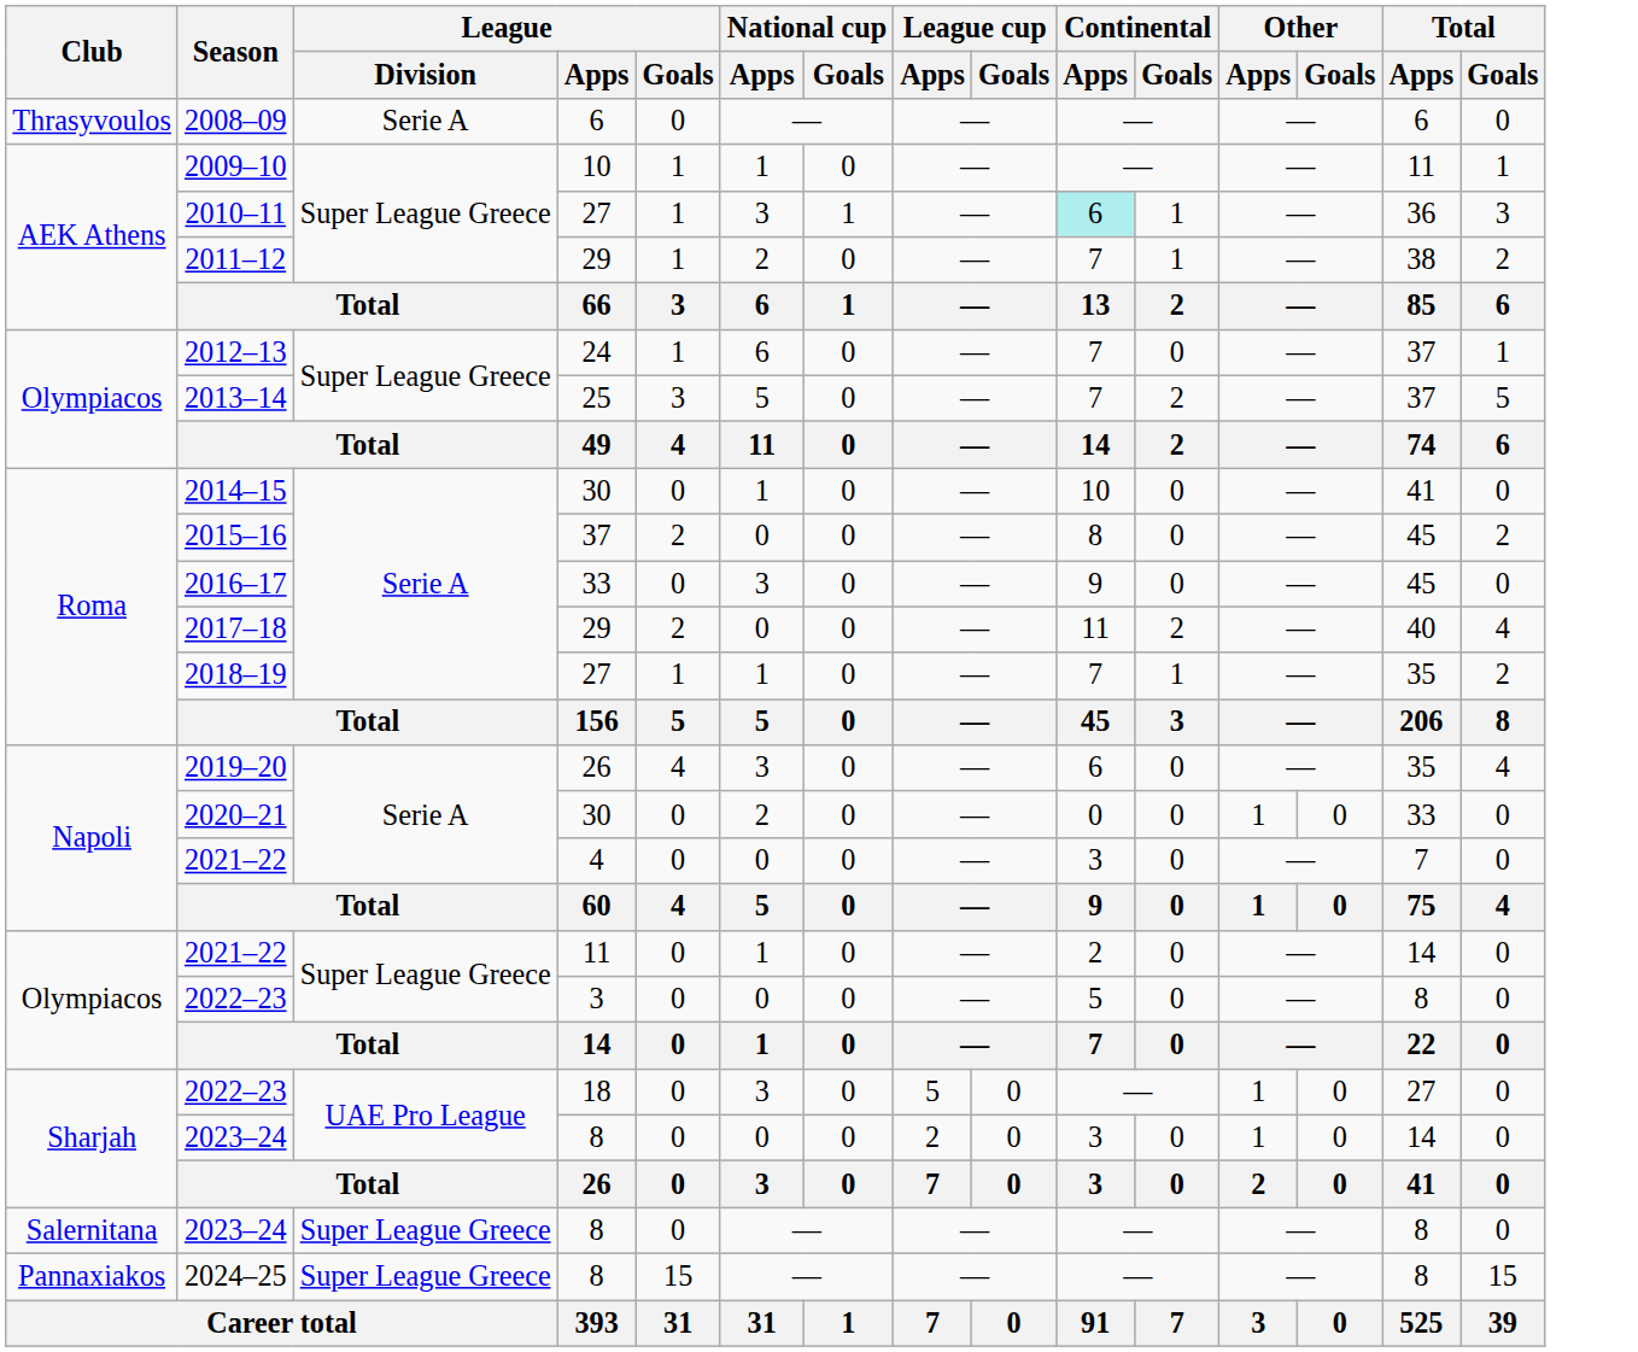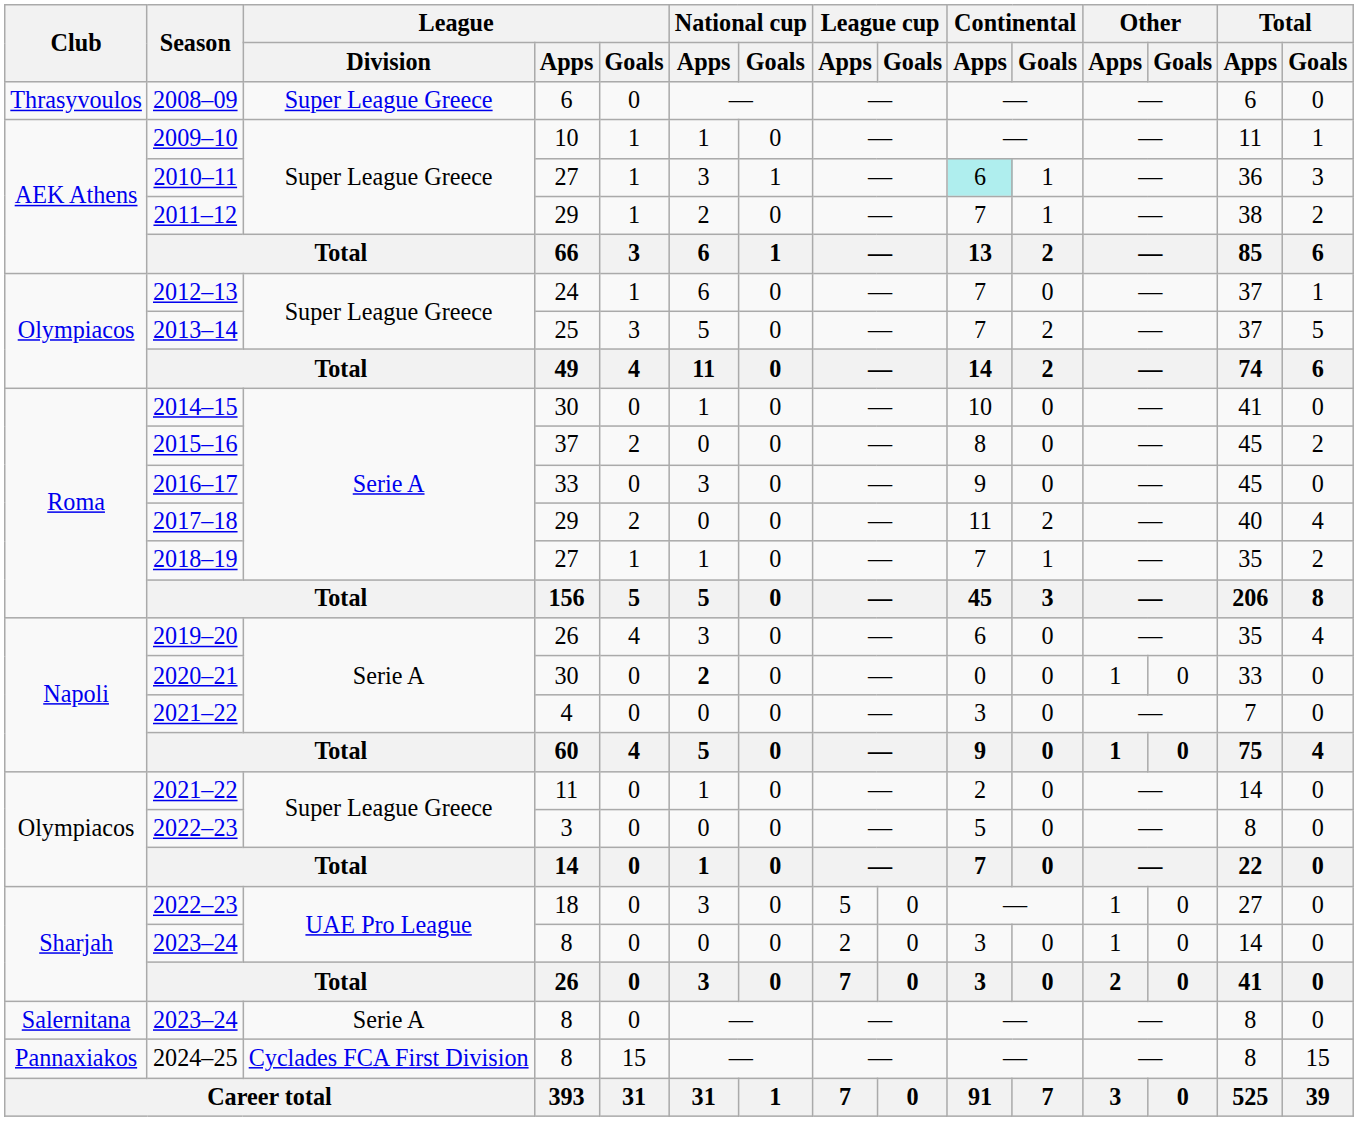 <table class="wikitable" style="text-align:center">
 <tr>
 <th rowspan="2">Club</th>
 <th rowspan="2">Season</th>
 <th colspan="3">League</th>
 <th colspan="2">National cup</th>
 <th colspan="2">League cup</th>
 <th colspan="2">Continental</th>
 <th colspan="2">Other</th>
 <th colspan="2">Total</th>
 </tr>
 <tr>
 <th>Division</th>
 <th>Apps</th>
 <th>Goals</th>
 <th>Apps</th>
 <th>Goals</th>
 <th>Apps</th>
 <th>Goals</th>
 <th>Apps</th>
 <th>Goals</th>
 <th>Apps</th>
 <th>Goals</th>
 <th>Apps</th>
 <th>Goals</th>
 </tr>
 <tr>
 <td><a href='#'>Thrasyvoulos</a></td>
 <td><a href='#'>2008–09</a></td>
-<td>Serie A</td>
+<td><a href='#'>Super League Greece</a></td>
 <td>6</td>
 <td>0</td>
 <td colspan="2">—</td>
 <td colspan="2">—</td>
 <td colspan="2">—</td>
 <td colspan="2">—</td>
 <td>6</td>
 <td>0</td>
 </tr>
 <tr>
 <td rowspan="4"><a href='#'>AEK Athens</a></td>
 <td><a href='#'>2009–10</a></td>
 <td rowspan="3">Super League Greece</td>
 <td>10</td>
 <td>1</td>
 <td>1</td>
 <td>0</td>
 <td colspan="2">—</td>
 <td colspan="2">—</td>
 <td colspan="2">—</td>
 <td>11</td>
 <td>1</td>
 </tr>
 <tr>
 <td><a href='#'>2010–11</a></td>
 <td>27</td>
 <td>1</td>
 <td>3</td>
 <td>1</td>
 <td colspan="2">—</td>
 <td style="background: paleturquoise;">6</td>
 <td>1</td>
 <td colspan="2">—</td>
 <td>36</td>
 <td>3</td>
 </tr>
 <tr>
 <td><a href='#'>2011–12</a></td>
 <td>29</td>
 <td>1</td>
 <td>2</td>
 <td>0</td>
 <td colspan="2">—</td>
 <td>7</td>
 <td>1</td>
 <td colspan="2">—</td>
 <td>38</td>
 <td>2</td>
 </tr>
 <tr>
 <th colspan="2">Total</th>
 <th>66</th>
 <th>3</th>
 <th>6</th>
 <th>1</th>
 <th colspan="2">—</th>
 <th>13</th>
 <th>2</th>
 <th colspan="2">—</th>
 <th>85</th>
 <th>6</th>
 </tr>
 <tr>
 <td rowspan="3"><a href='#'>Olympiacos</a></td>
 <td><a href='#'>2012–13</a></td>
 <td rowspan="2">Super League Greece</td>
 <td>24</td>
 <td>1</td>
 <td>6</td>
 <td>0</td>
 <td colspan="2">—</td>
 <td>7</td>
 <td>0</td>
 <td colspan="2">—</td>
 <td>37</td>
 <td>1</td>
 </tr>
 <tr>
 <td><a href='#'>2013–14</a></td>
 <td>25</td>
 <td>3</td>
 <td>5</td>
 <td>0</td>
 <td colspan="2">—</td>
 <td>7</td>
 <td>2</td>
 <td colspan="2">—</td>
 <td>37</td>
 <td>5</td>
 </tr>
 <tr>
 <th colspan="2">Total</th>
 <th>49</th>
 <th>4</th>
 <th>11</th>
 <th>0</th>
 <th colspan="2">—</th>
 <th>14</th>
 <th>2</th>
 <th colspan="2">—</th>
 <th>74</th>
 <th>6</th>
 </tr>
 <tr>
 <td rowspan="6"><a href='#'>Roma</a></td>
 <td><a href='#'>2014–15</a></td>
 <td rowspan="5"><a href='#'>Serie A</a></td>
 <td>30</td>
 <td>0</td>
 <td>1</td>
 <td>0</td>
 <td colspan="2">—</td>
 <td>10</td>
 <td>0</td>
 <td colspan="2">—</td>
 <td>41</td>
 <td>0</td>
 </tr>
 <tr>
 <td><a href='#'>2015–16</a></td>
 <td>37</td>
 <td>2</td>
 <td>0</td>
 <td>0</td>
 <td colspan="2">—</td>
 <td>8</td>
 <td>0</td>
 <td colspan="2">—</td>
 <td>45</td>
 <td>2</td>
 </tr>
 <tr>
 <td><a href='#'>2016–17</a></td>
 <td>33</td>
 <td>0</td>
 <td>3</td>
 <td>0</td>
 <td colspan="2">—</td>
 <td>9</td>
 <td>0</td>
 <td colspan="2">—</td>
 <td>45</td>
 <td>0</td>
 </tr>
 <tr>
 <td><a href='#'>2017–18</a></td>
 <td>29</td>
 <td>2</td>
 <td>0</td>
 <td>0</td>
 <td colspan="2">—</td>
 <td>11</td>
 <td>2</td>
 <td colspan="2">—</td>
 <td>40</td>
 <td>4</td>
 </tr>
 <tr>
 <td><a href='#'>2018–19</a></td>
 <td>27</td>
 <td>1</td>
 <td>1</td>
 <td>0</td>
 <td colspan="2">—</td>
 <td>7</td>
 <td>1</td>
 <td colspan="2">—</td>
 <td>35</td>
 <td>2</td>
 </tr>
 <tr>
 <th colspan="2">Total</th>
 <th>156</th>
 <th>5</th>
 <th>5</th>
 <th>0</th>
 <th colspan="2">—</th>
 <th>45</th>
 <th>3</th>
 <th colspan="2">—</th>
 <th>206</th>
 <th>8</th>
 </tr>
 <tr>
 <td rowspan="4"><a href='#'>Napoli</a></td>
 <td><a href='#'>2019–20</a></td>
 <td rowspan="3">Serie A</td>
 <td>26</td>
 <td>4</td>
 <td>3</td>
 <td>0</td>
 <td colspan="2">—</td>
 <td>6</td>
 <td>0</td>
 <td colspan="2">—</td>
 <td>35</td>
 <td>4</td>
 </tr>
 <tr>
 <td><a href='#'>2020–21</a></td>
 <td>30</td>
 <td>0</td>
-<td>2</td>
+<td><strong>2</strong></td>
 <td>0</td>
 <td colspan="2">—</td>
 <td>0</td>
 <td>0</td>
 <td>1</td>
 <td>0</td>
 <td>33</td>
 <td>0</td>
 </tr>
 <tr>
 <td><a href='#'>2021–22</a></td>
 <td>4</td>
 <td>0</td>
 <td>0</td>
 <td>0</td>
 <td colspan="2">—</td>
 <td>3</td>
 <td>0</td>
 <td colspan="2">—</td>
 <td>7</td>
 <td>0</td>
 </tr>
 <tr>
 <th colspan="2">Total</th>
 <th>60</th>
 <th>4</th>
 <th>5</th>
 <th>0</th>
 <th colspan="2">—</th>
 <th>9</th>
 <th>0</th>
 <th>1</th>
 <th>0</th>
 <th>75</th>
 <th>4</th>
 </tr>
 <tr>
 <td rowspan="3">Olympiacos</td>
 <td><a href='#'>2021–22</a></td>
 <td rowspan="2">Super League Greece</td>
 <td>11</td>
 <td>0</td>
 <td>1</td>
 <td>0</td>
 <td colspan="2">—</td>
 <td>2</td>
 <td>0</td>
 <td colspan="2">—</td>
 <td>14</td>
 <td>0</td>
 </tr>
 <tr>
 <td><a href='#'>2022–23</a></td>
 <td>3</td>
 <td>0</td>
 <td>0</td>
 <td>0</td>
 <td colspan="2">—</td>
 <td>5</td>
 <td>0</td>
 <td colspan="2">—</td>
 <td>8</td>
 <td>0</td>
 </tr>
 <tr>
 <th colspan="2">Total</th>
 <th>14</th>
 <th>0</th>
 <th>1</th>
 <th>0</th>
 <th colspan="2">—</th>
 <th>7</th>
 <th>0</th>
 <th colspan="2">—</th>
 <th>22</th>
 <th>0</th>
 </tr>
 <tr>
 <td rowspan="3"><a href='#'>Sharjah</a></td>
 <td><a href='#'>2022–23</a></td>
 <td rowspan="2"><a href='#'>UAE Pro League</a></td>
 <td>18</td>
 <td>0</td>
 <td>3</td>
 <td>0</td>
 <td>5</td>
 <td>0</td>
 <td colspan="2">—</td>
 <td>1</td>
 <td>0</td>
 <td>27</td>
 <td>0</td>
 </tr>
 <tr>
 <td><a href='#'>2023–24</a></td>
 <td>8</td>
 <td>0</td>
 <td>0</td>
 <td>0</td>
 <td>2</td>
 <td>0</td>
 <td>3</td>
 <td>0</td>
 <td>1</td>
 <td>0</td>
 <td>14</td>
 <td>0</td>
 </tr>
 <tr>
 <th colspan="2">Total</th>
 <th>26</th>
 <th>0</th>
 <th>3</th>
 <th>0</th>
 <th>7</th>
 <th>0</th>
 <th>3</th>
 <th>0</th>
 <th>2</th>
 <th>0</th>
 <th>41</th>
 <th>0</th>
 </tr>
 <tr>
 <td><a href='#'>Salernitana</a></td>
 <td><a href='#'>2023–24</a></td>
-<td><a href='#'>Super League Greece</a></td>
+<td>Serie A</td>
 <td>8</td>
 <td>0</td>
 <td colspan="2">—</td>
 <td colspan="2">—</td>
 <td colspan="2">—</td>
 <td colspan="2">—</td>
 <td>8</td>
 <td>0</td>
 </tr>
 <tr>
 <td><a href='#'>Pannaxiakos</a></td>
 <td>2024–25</td>
-<td><a href='#'>Super League Greece</a></td>
+<td><a href='#'>Cyclades FCA First Division</a></td>
 <td>8</td>
 <td>15</td>
 <td colspan="2">—</td>
 <td colspan="2">—</td>
 <td colspan="2">—</td>
 <td colspan="2">—</td>
 <td>8</td>
 <td>15</td>
 </tr>
 <tr>
 <th colspan="3">Career total</th>
 <th>393</th>
 <th>31</th>
 <th>31</th>
 <th>1</th>
 <th>7</th>
 <th>0</th>
 <th>91</th>
 <th>7</th>
 <th>3</th>
 <th>0</th>
 <th>525</th>
 <th>39</th>
 </tr>
 </table>
